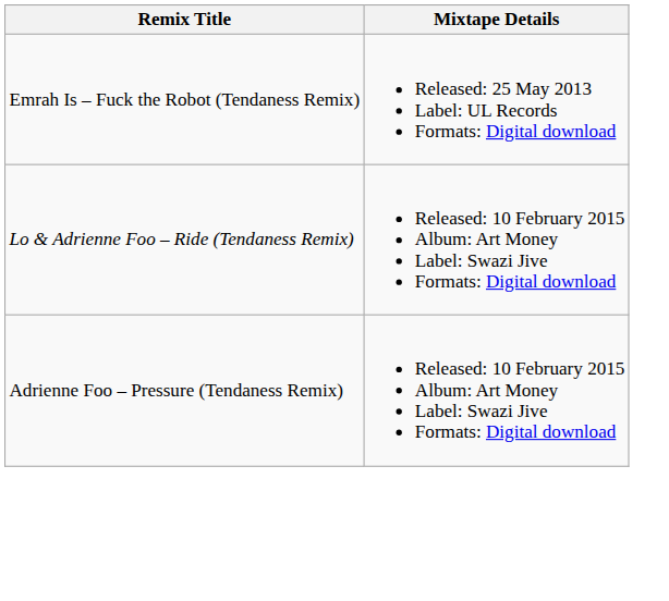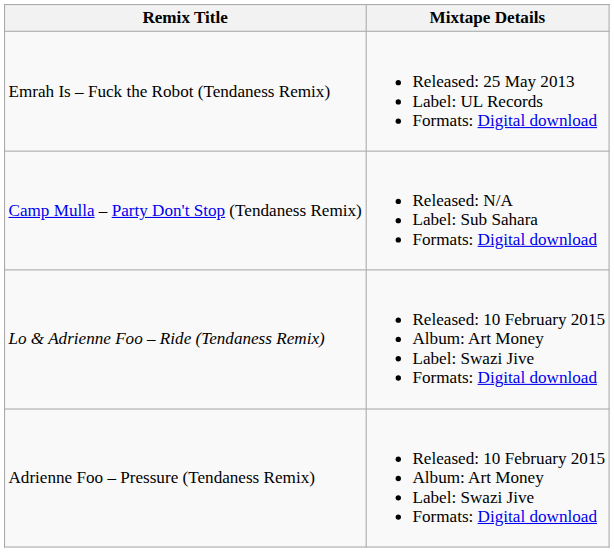 <table class="wikitable">
 <tr>
 <th>Remix Title</th>
 <th>Mixtape Details</th>
 </tr>
 <tr>
 <td>Emrah Is – Fuck the Robot (Tendaness Remix)</td>
 <td><br><ul><li>Released: 25 May 2013</li><li>Label: UL Records</li><li>Formats: <a href='#'>Digital download</a></li></ul></td>
 </tr>
 <tr>
+<td><a href='#'>Camp Mulla</a> – <a href='#'>Party Don't Stop</a> (Tendaness Remix)</td>
+<td><br><ul><li>Released: N/A</li><li>Label: Sub Sahara</li><li>Formats: <a href='#'>Digital download</a></li></ul></td>
+</tr>
+<tr>
 <td><em>Lo & Adrienne Foo – Ride (Tendaness Remix)</em></td>
 <td><br><ul><li>Released: 10 February 2015</li><li>Album: Art Money</li><li>Label: Swazi Jive</li><li>Formats: <a href='#'>Digital download</a></li></ul></td>
 </tr>
 <tr>
 <td>Adrienne Foo – Pressure (Tendaness Remix)</td>
 <td><br><ul><li>Released: 10 February 2015</li><li>Album: Art Money</li><li>Label: Swazi Jive</li><li>Formats: <a href='#'>Digital download</a></li></ul></td>
 </tr>
 </table>
